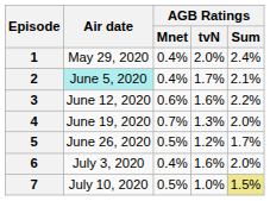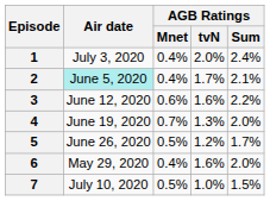 <table class=wikitable style="text-align:center">
 <tr>
 <th rowspan=2>Episode</th>
 <th rowspan=2>Air date</th>
 <th colspan=3>AGB Ratings</th>
 </tr>
 <tr>
 <th>Mnet</th>
 <th>tvN</th>
 <th>Sum</th>
 </tr>
 <tr>
 <th>1</th>
-<td>May 29, 2020</td>
+<td>July 3, 2020</td>
 <td>0.4%</td>
 <td>2.0%</td>
 <td>2.4%</td>
 </tr>
 <tr>
 <th>2</th>
 <td style="background: paleturquoise;">June 5, 2020</td>
 <td>0.4%</td>
 <td>1.7%</td>
 <td>2.1%</td>
 </tr>
 <tr>
 <th>3</th>
 <td>June 12, 2020</td>
 <td>0.6%</td>
 <td>1.6%</td>
 <td>2.2%</td>
 </tr>
 <tr>
 <th>4</th>
 <td>June 19, 2020</td>
 <td>0.7%</td>
 <td>1.3%</td>
 <td>2.0%</td>
 </tr>
 <tr>
 <th>5</th>
 <td>June 26, 2020</td>
 <td>0.5%</td>
 <td>1.2%</td>
 <td>1.7%</td>
 </tr>
 <tr>
 <th>6</th>
-<td>July 3, 2020</td>
+<td>May 29, 2020</td>
 <td>0.4%</td>
 <td>1.6%</td>
 <td>2.0%</td>
 </tr>
 <tr>
 <th>7</th>
 <td>July 10, 2020</td>
 <td>0.5%</td>
 <td>1.0%</td>
-<td style="background: khaki;">1.5%</td>
+<td>1.5%</td>
 </tr>
 </table>
